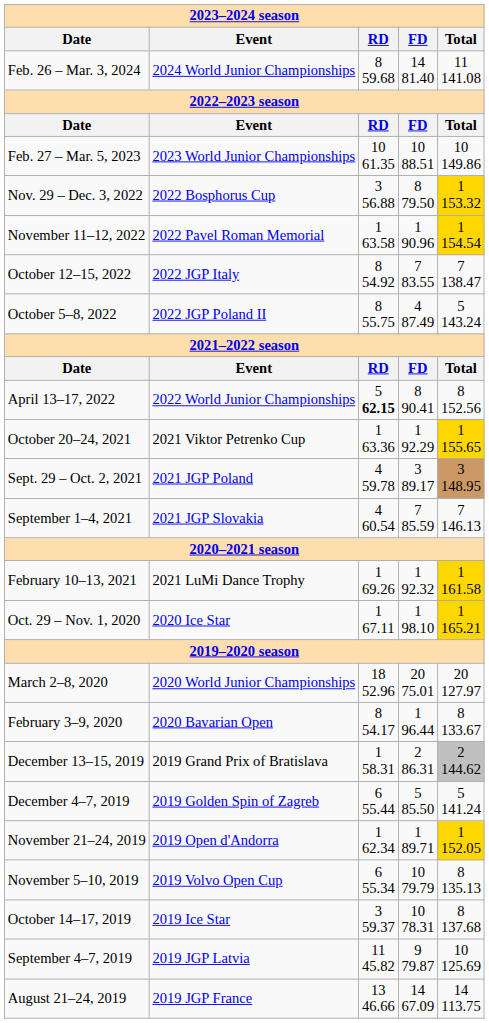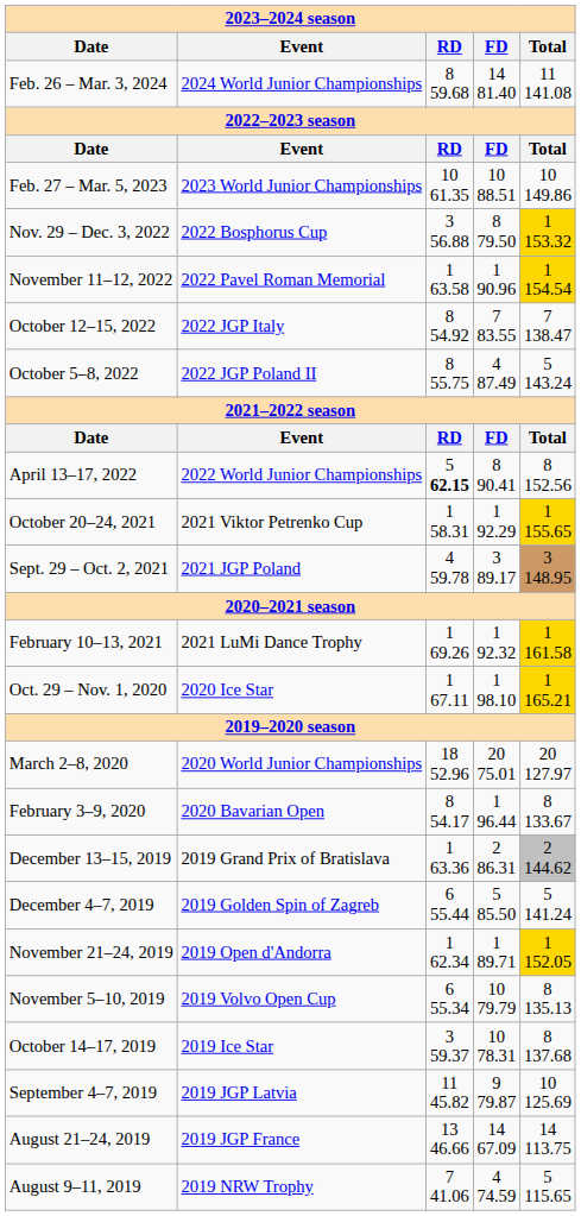 <table class="wikitable">
 <tr>
 <th style="background-color: #ffdead;" colspan=5 align=center><a href='#'><strong>2023–2024 season</strong></a></th>
 </tr>
 <tr>
 <th>Date</th>
 <th>Event</th>
 <th><a href='#'>RD</a></th>
 <th><a href='#'>FD</a></th>
 <th>Total</th>
 </tr>
 <tr>
 <td>Feb. 26 – Mar. 3, 2024</td>
 <td><a href='#'>2024 World Junior Championships</a></td>
 <td align=center>8 <br> 59.68</td>
 <td align=center>14 <br> 81.40</td>
 <td align=center>11 <br> 141.08</td>
 </tr>
 <tr>
 <th style="background-color: #ffdead;" colspan=5 align=center><a href='#'><strong>2022–2023 season</strong></a></th>
 </tr>
 <tr>
 <th>Date</th>
 <th>Event</th>
 <th><a href='#'>RD</a></th>
 <th><a href='#'>FD</a></th>
 <th>Total</th>
 </tr>
 <tr>
 <td>Feb. 27 – Mar. 5, 2023</td>
 <td><a href='#'>2023 World Junior Championships</a></td>
 <td align=center>10 <br> 61.35</td>
 <td align=center>10 <br> 88.51</td>
 <td align=center>10 <br> 149.86</td>
 </tr>
 <tr>
 <td>Nov. 29 – Dec. 3, 2022</td>
 <td><a href='#'>2022 Bosphorus Cup</a></td>
 <td align=center>3 <br> 56.88</td>
 <td align=center>8 <br> 79.50</td>
 <td align=center bgcolor=gold>1 <br> 153.32</td>
 </tr>
 <tr>
 <td>November 11–12, 2022</td>
 <td><a href='#'>2022 Pavel Roman Memorial</a></td>
 <td align=center>1 <br> 63.58</td>
 <td align=center>1 <br> 90.96</td>
 <td align=center bgcolor=gold>1 <br> 154.54</td>
 </tr>
 <tr>
 <td>October 12–15, 2022</td>
 <td><a href='#'>2022 JGP Italy</a></td>
 <td align=center>8 <br> 54.92</td>
 <td align=center>7 <br> 83.55</td>
 <td align=center>7 <br> 138.47</td>
 </tr>
 <tr>
 <td>October 5–8, 2022</td>
 <td><a href='#'>2022 JGP Poland II</a></td>
 <td align=center>8 <br> 55.75</td>
 <td align=center>4 <br> 87.49</td>
 <td align=center>5 <br> 143.24</td>
 </tr>
 <tr>
 <th style="background-color: #ffdead;" colspan=5 align=center><a href='#'><strong>2021–2022 season</strong></a></th>
 </tr>
 <tr>
 <th>Date</th>
 <th>Event</th>
 <th><a href='#'>RD</a></th>
 <th><a href='#'>FD</a></th>
 <th>Total</th>
 </tr>
 <tr>
 <td>April 13–17, 2022</td>
 <td><a href='#'>2022 World Junior Championships</a></td>
 <td align=center>5 <br> <strong>62.15</strong></td>
 <td align=center>8 <br> 90.41</td>
 <td align=center>8 <br> 152.56</td>
 </tr>
 <tr>
 <td>October 20–24, 2021</td>
 <td>2021 Viktor Petrenko Cup</td>
-<td align=center>1 <br> 63.36</td>
+<td align=center>1 <br> 58.31</td>
 <td align=center>1 <br> 92.29</td>
 <td align=center bgcolor=gold>1 <br> 155.65</td>
 </tr>
 <tr>
 <td>Sept. 29 – Oct. 2, 2021</td>
 <td><a href='#'>2021 JGP Poland</a></td>
 <td align=center>4 <br> 59.78</td>
 <td align=center>3 <br> 89.17</td>
 <td align=center bgcolor=cc9966>3 <br> 148.95</td>
-</tr>
-<tr>
-<td>September 1–4, 2021</td>
-<td><a href='#'>2021 JGP Slovakia</a></td>
-<td align=center>4 <br> 60.54</td>
-<td align=center>7 <br> 85.59</td>
-<td align=center>7 <br> 146.13</td>
 </tr>
 <tr>
 <td colspan="5" style="background-color: #ffdead; " align="center"><a href='#'><strong>2020–2021 season</strong></a></td>
 </tr>
 <tr>
 <td>February 10–13, 2021</td>
 <td>2021 LuMi Dance Trophy</td>
 <td align=center>1 <br> 69.26</td>
 <td align=center>1 <br> 92.32</td>
 <td align=center bgcolor=gold>1 <br> 161.58</td>
 </tr>
 <tr>
 <td>Oct. 29 – Nov. 1, 2020</td>
 <td><a href='#'>2020 Ice Star</a></td>
 <td align=center>1 <br> 67.11</td>
 <td align=center>1 <br> 98.10</td>
 <td align=center bgcolor=gold>1 <br> 165.21</td>
 </tr>
 <tr>
 <td colspan="5" style="background-color: #ffdead; " align="center"><a href='#'><strong>2019–2020 season</strong></a></td>
 </tr>
 <tr>
 <td>March 2–8, 2020</td>
 <td><a href='#'>2020 World Junior Championships</a></td>
 <td align=center>18 <br> 52.96</td>
 <td align=center>20 <br> 75.01</td>
 <td align=center>20 <br> 127.97</td>
 </tr>
 <tr>
 <td>February 3–9, 2020</td>
 <td><a href='#'>2020 Bavarian Open</a></td>
 <td align=center>8 <br> 54.17</td>
 <td align=center>1 <br> 96.44</td>
 <td align=center>8 <br> 133.67</td>
 </tr>
 <tr>
 <td>December 13–15, 2019</td>
 <td>2019 Grand Prix of Bratislava</td>
-<td align=center>1 <br> 58.31</td>
+<td align=center>1 <br> 63.36</td>
 <td align=center>2 <br> 86.31</td>
 <td align=center bgcolor=silver>2 <br> 144.62</td>
 </tr>
 <tr>
 <td>December 4–7, 2019</td>
 <td><a href='#'>2019 Golden Spin of Zagreb</a></td>
 <td align=center>6 <br> 55.44</td>
 <td align=center>5 <br> 85.50</td>
 <td align=center>5 <br> 141.24</td>
 </tr>
 <tr>
 <td>November 21–24, 2019</td>
 <td><a href='#'>2019 Open d'Andorra</a></td>
 <td align=center>1 <br> 62.34</td>
 <td align=center>1 <br> 89.71</td>
 <td align=center bgcolor=gold>1 <br> 152.05</td>
 </tr>
 <tr>
 <td>November 5–10, 2019</td>
 <td><a href='#'>2019 Volvo Open Cup</a></td>
 <td align=center>6 <br> 55.34</td>
 <td align=center>10 <br> 79.79</td>
 <td align=center>8 <br> 135.13</td>
 </tr>
 <tr>
 <td>October 14–17, 2019</td>
 <td><a href='#'>2019 Ice Star</a></td>
 <td align=center>3 <br> 59.37</td>
 <td align=center>10 <br> 78.31</td>
 <td align=center>8 <br> 137.68</td>
 </tr>
 <tr>
 <td>September 4–7, 2019</td>
 <td><a href='#'>2019 JGP Latvia</a></td>
 <td align=center>11 <br> 45.82</td>
 <td align=center>9 <br> 79.87</td>
 <td align=center>10 <br> 125.69</td>
 </tr>
 <tr>
 <td>August 21–24, 2019</td>
 <td><a href='#'>2019 JGP France</a></td>
 <td align=center>13 <br> 46.66</td>
 <td align=center>14 <br> 67.09</td>
 <td align=center>14 <br> 113.75</td>
 </tr>
+<tr>
+<td>August 9–11, 2019</td>
+<td><a href='#'>2019 NRW Trophy</a></td>
+<td align=center>7 <br> 41.06</td>
+<td align=center>4 <br> 74.59</td>
+<td align=center>5 <br> 115.65</td>
+</tr>
 </table>
